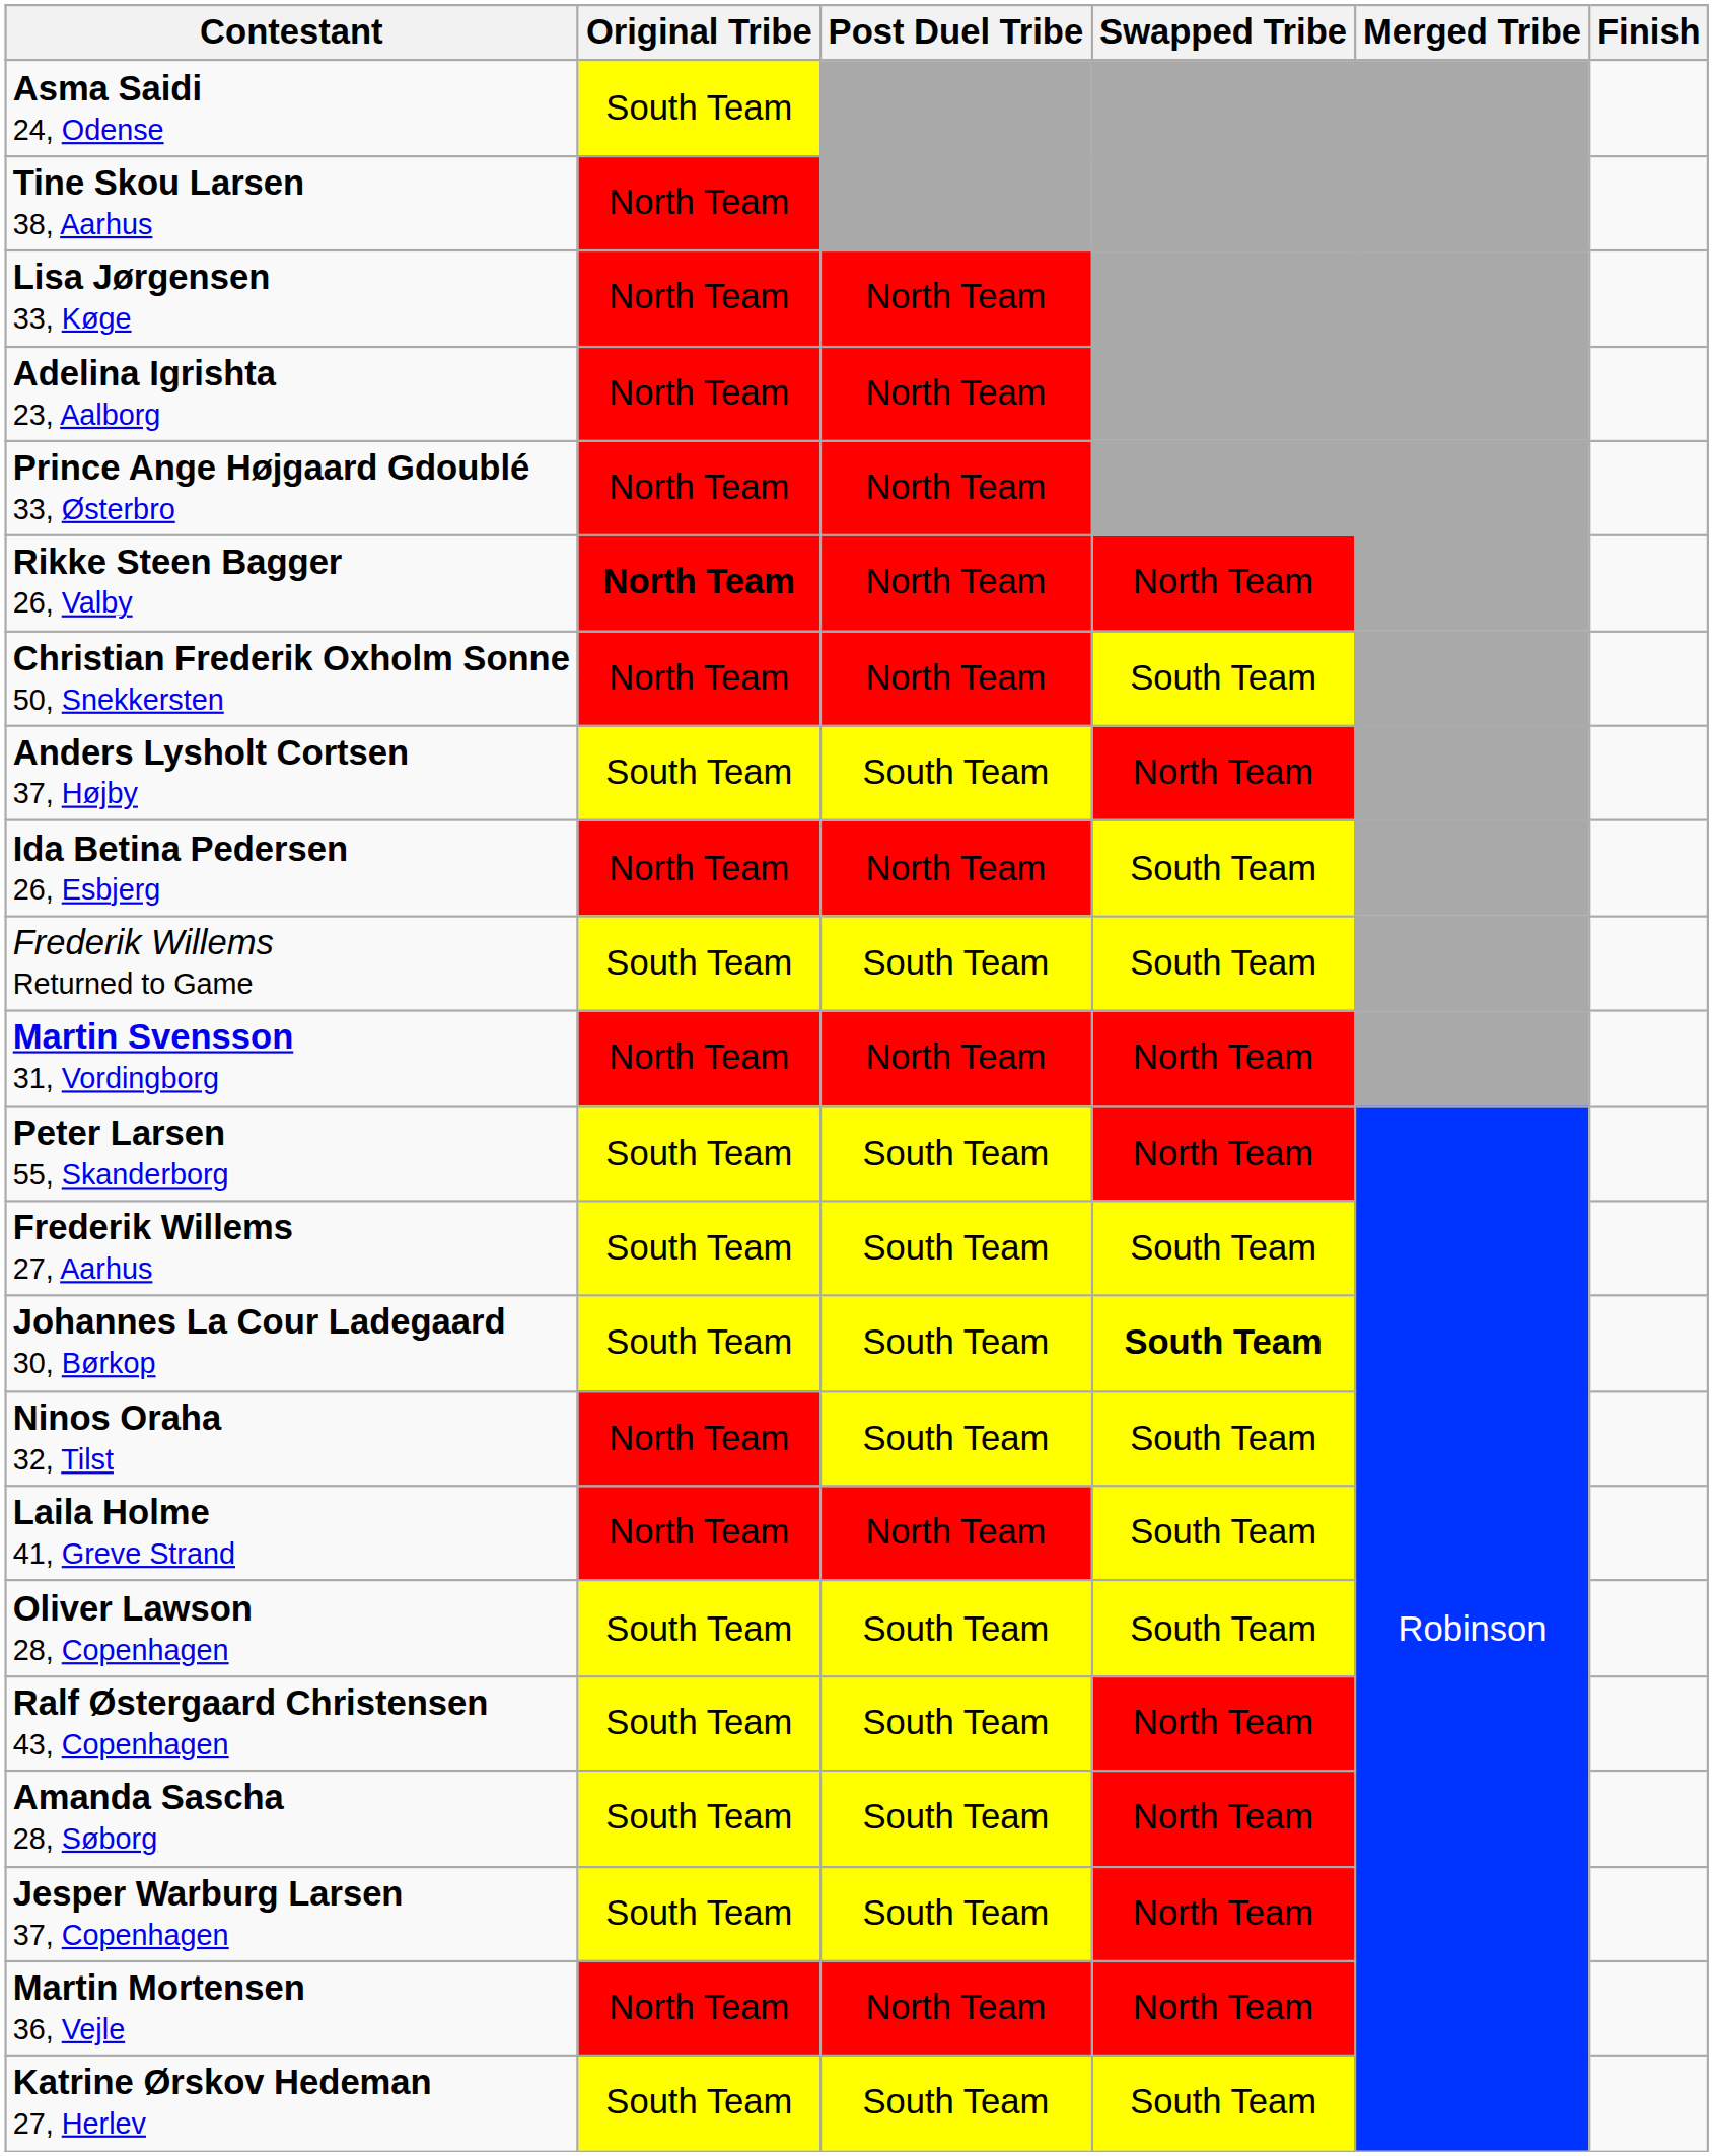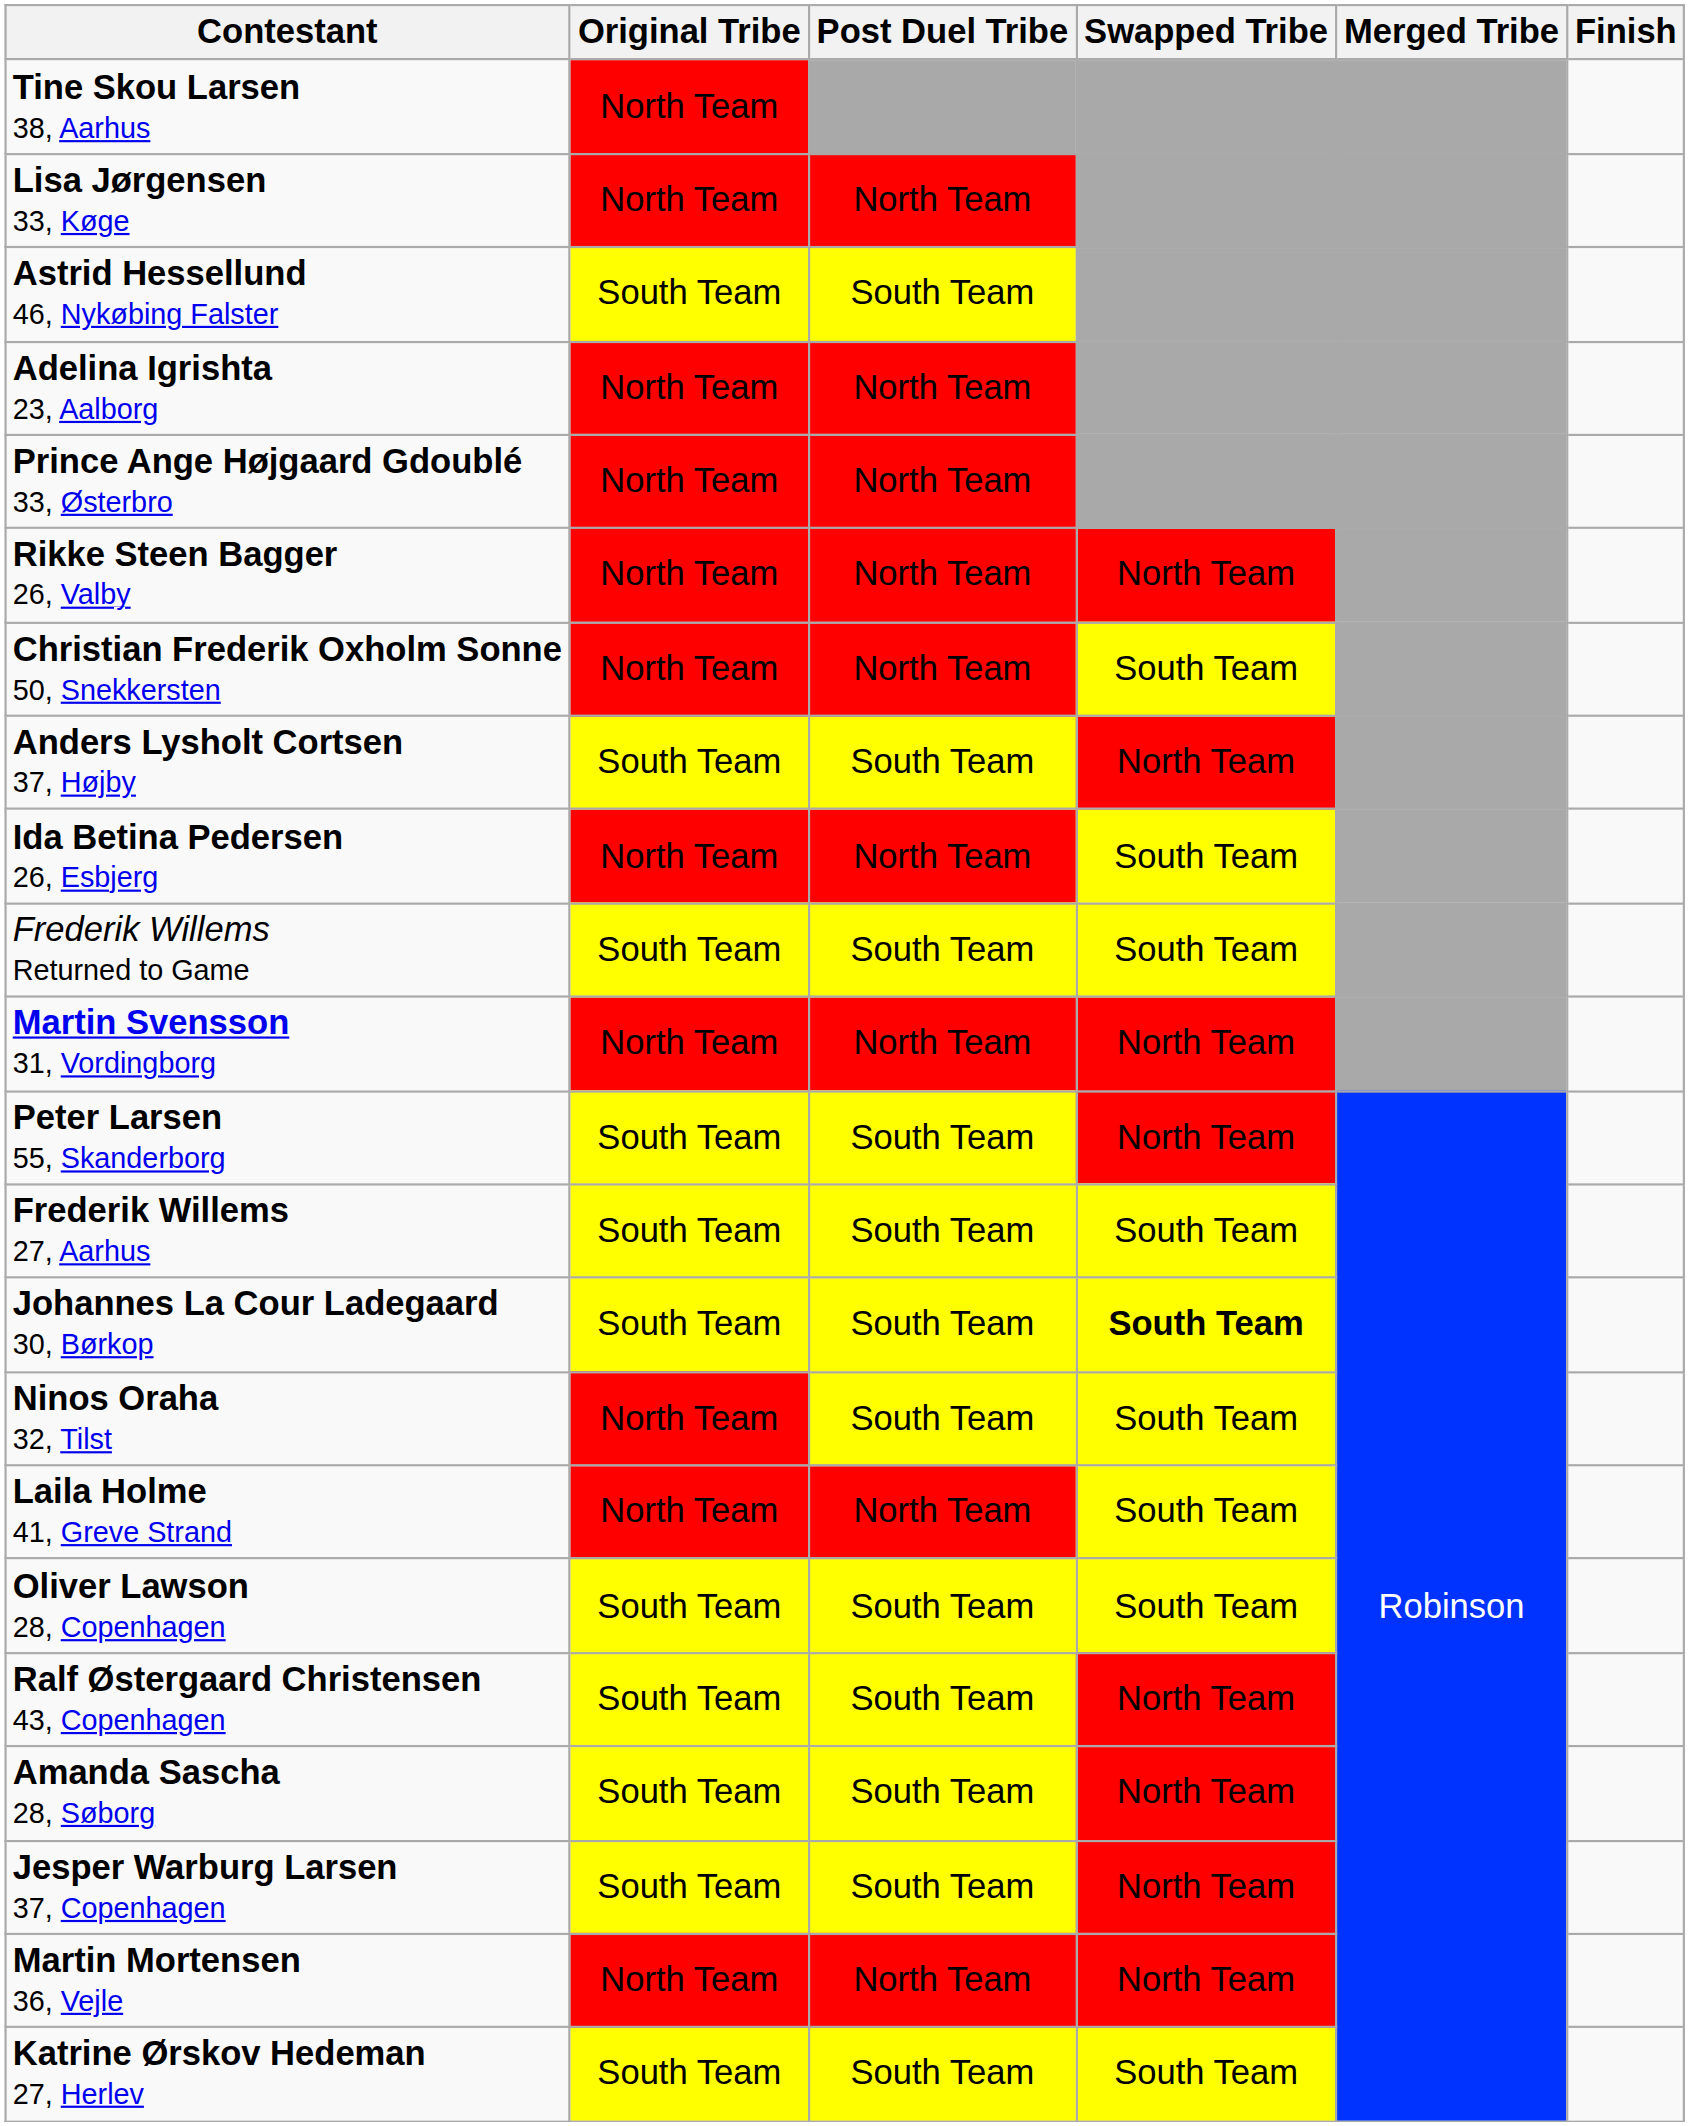 <table class="wikitable sortable" style="margin:auto; text-align:center">
 <tr>
 <th>Contestant</th>
 <th>Original Tribe</th>
 <th>Post Duel Tribe</th>
 <th>Swapped Tribe</th>
 <th>Merged Tribe</th>
 <th>Finish</th>
-</tr>
-<tr>
-<td align="left"><strong>Asma Saidi</strong><br><small>24, <a href='#'>Odense</a></small></td>
-<td bgcolor="yellow">South Team</td>
-<td bgcolor="darkgrey"></td>
-<td bgcolor="darkgrey"></td>
-<td bgcolor="darkgrey"></td>
-<td></td>
 </tr>
 <tr>
 <td align="left"><strong>Tine Skou Larsen</strong><br><small>38, <a href='#'>Aarhus</a></small></td>
 <td bgcolor="red">North Team</td>
 <td bgcolor="darkgrey"></td>
 <td bgcolor="darkgrey"></td>
 <td bgcolor="darkgrey"></td>
 <td></td>
 </tr>
 <tr>
 <td align="left"><strong>Lisa Jørgensen</strong><br><small>33, <a href='#'>Køge</a></small></td>
 <td bgcolor="red">North Team</td>
 <td bgcolor="red">North Team</td>
+<td bgcolor="darkgrey"></td>
+<td bgcolor="darkgrey"></td>
+<td></td>
+</tr>
+<tr>
+<td align="left"><strong>Astrid Hessellund</strong><br><small>46, <a href='#'>Nykøbing Falster</a></small></td>
+<td bgcolor="yellow">South Team</td>
+<td bgcolor="yellow">South Team</td>
 <td bgcolor="darkgrey"></td>
 <td bgcolor="darkgrey"></td>
 <td></td>
 </tr>
 <tr>
 <td align="left"><strong>Adelina Igrishta</strong><br><small>23, <a href='#'>Aalborg</a></small></td>
 <td bgcolor="red">North Team</td>
 <td bgcolor="red">North Team</td>
 <td bgcolor="darkgrey"></td>
 <td bgcolor="darkgrey"></td>
 <td></td>
 </tr>
 <tr>
 <td align="left"><strong>Prince Ange Højgaard Gdoublé</strong><br><small>33, <a href='#'>Østerbro</a></small></td>
 <td bgcolor="red">North Team</td>
 <td bgcolor="red">North Team</td>
 <td bgcolor="darkgrey"></td>
 <td bgcolor="darkgrey"></td>
 <td></td>
 </tr>
 <tr>
 <td align="left"><strong>Rikke Steen Bagger</strong><br><small>26, <a href='#'>Valby</a></small></td>
-<td bgcolor="red"><strong>North Team</strong></td>
+<td bgcolor="red">North Team</td>
 <td bgcolor="red">North Team</td>
 <td bgcolor="red">North Team</td>
 <td bgcolor="darkgrey"></td>
 <td></td>
 </tr>
 <tr>
 <td align="left"><strong>Christian Frederik Oxholm Sonne</strong><br><small>50, <a href='#'>Snekkersten</a></small></td>
 <td bgcolor="red">North Team</td>
 <td bgcolor="red">North Team</td>
 <td bgcolor="yellow">South Team</td>
 <td bgcolor="darkgrey"></td>
 <td></td>
 </tr>
 <tr>
 <td align="left"><strong>Anders Lysholt Cortsen</strong><br><small>37, <a href='#'>Højby</a></small></td>
 <td bgcolor="yellow">South Team</td>
 <td bgcolor="yellow">South Team</td>
 <td bgcolor="red">North Team</td>
 <td bgcolor="darkgrey"></td>
 <td></td>
 </tr>
 <tr>
 <td align="left"><strong>Ida Betina Pedersen</strong><br><small>26, <a href='#'>Esbjerg</a></small></td>
 <td bgcolor="red">North Team</td>
 <td bgcolor="red">North Team</td>
 <td bgcolor="yellow">South Team</td>
 <td bgcolor="darkgrey"></td>
 <td></td>
 </tr>
 <tr>
 <td align="left"><em>Frederik Willems</em><br><small>Returned to Game</small></td>
 <td bgcolor="yellow">South Team</td>
 <td bgcolor="yellow">South Team</td>
 <td bgcolor="yellow">South Team</td>
 <td bgcolor="darkgrey"></td>
 <td></td>
 </tr>
 <tr>
 <td align="left"><strong><a href='#'>Martin Svensson</a></strong><br><small>31, <a href='#'>Vordingborg</a></small></td>
 <td bgcolor="red">North Team</td>
 <td bgcolor="red">North Team</td>
 <td bgcolor="red">North Team</td>
 <td bgcolor="darkgrey"></td>
 <td></td>
 </tr>
 <tr>
 <td align="left"><strong>Peter Larsen</strong><br><small>55, <a href='#'>Skanderborg</a></small></td>
 <td bgcolor="yellow">South Team</td>
 <td bgcolor="yellow">South Team</td>
 <td bgcolor="red">North Team</td>
 <td rowspan="11" style="background-color:#0033FF; color:white;">Robinson</td>
 <td></td>
 </tr>
 <tr>
 <td align="left"><strong>Frederik Willems</strong><br><small>27, <a href='#'>Aarhus</a></small></td>
 <td bgcolor="yellow">South Team</td>
 <td bgcolor="yellow">South Team</td>
 <td bgcolor="yellow">South Team</td>
 <td></td>
 </tr>
 <tr>
 <td align="left"><strong>Johannes La Cour Ladegaard</strong><br><small>30, <a href='#'>Børkop</a></small></td>
 <td bgcolor="yellow">South Team</td>
 <td bgcolor="yellow">South Team</td>
 <td bgcolor="yellow"><strong>South Team</strong></td>
 <td></td>
 </tr>
 <tr>
 <td align="left"><strong>Ninos Oraha</strong><br><small>32, <a href='#'>Tilst</a></small></td>
 <td bgcolor="red">North Team</td>
 <td bgcolor="yellow">South Team</td>
 <td bgcolor="yellow">South Team</td>
 <td></td>
 </tr>
 <tr>
 <td align="left"><strong>Laila Holme</strong><br><small>41, <a href='#'>Greve Strand</a></small></td>
 <td bgcolor="red">North Team</td>
 <td bgcolor="red">North Team</td>
 <td bgcolor="yellow">South Team</td>
 <td></td>
 </tr>
 <tr>
 <td align="left"><strong>Oliver Lawson</strong><br><small>28, <a href='#'>Copenhagen</a></small></td>
 <td bgcolor="yellow">South Team</td>
 <td bgcolor="yellow">South Team</td>
 <td bgcolor="yellow">South Team</td>
 <td></td>
 </tr>
 <tr>
 <td align="left"><strong>Ralf Østergaard Christensen</strong><br><small>43, <a href='#'>Copenhagen</a></small></td>
 <td bgcolor="yellow">South Team</td>
 <td bgcolor="yellow">South Team</td>
 <td bgcolor="red">North Team</td>
 <td></td>
 </tr>
 <tr>
 <td align="left"><strong>Amanda Sascha</strong><br><small>28, <a href='#'>Søborg</a></small></td>
 <td bgcolor="yellow">South Team</td>
 <td bgcolor="yellow">South Team</td>
 <td bgcolor="red">North Team</td>
 <td></td>
 </tr>
 <tr>
 <td align="left"><strong>Jesper Warburg Larsen</strong><br><small>37, <a href='#'>Copenhagen</a></small></td>
 <td bgcolor="yellow">South Team</td>
 <td bgcolor="yellow">South Team</td>
 <td bgcolor="red">North Team</td>
 <td></td>
 </tr>
 <tr>
 <td align="left"><strong>Martin Mortensen</strong><br><small>36, <a href='#'>Vejle</a></small></td>
 <td bgcolor="red">North Team</td>
 <td bgcolor="red">North Team</td>
 <td bgcolor="red">North Team</td>
 <td></td>
 </tr>
 <tr>
 <td align="left"><strong>Katrine Ørskov Hedeman</strong><br><small>27, <a href='#'>Herlev</a></small></td>
 <td bgcolor="yellow">South Team</td>
 <td bgcolor="yellow">South Team</td>
 <td bgcolor="yellow">South Team</td>
 <td></td>
 </tr>
 <tr>
 </tr>
 </table>
